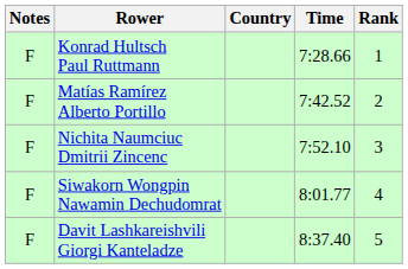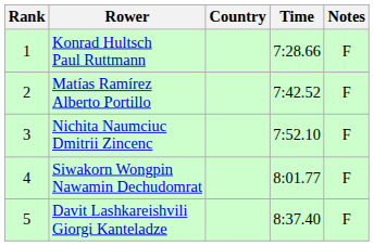 <table class="wikitable" style="text-align:center">
 <tr>
-<th>Notes</th>
+<th>Rank</th>
 <th>Rower</th>
 <th>Country</th>
 <th>Time</th>
-<th>Rank</th>
+<th>Notes</th>
 </tr>
 <tr bgcolor=ccffcc>
-<td>F</td>
+<td>1</td>
 <td align="left"><a href='#'>Konrad Hultsch</a><br><a href='#'>Paul Ruttmann</a></td>
 <td align="left"></td>
 <td>7:28.66</td>
-<td>1</td>
+<td>F</td>
 </tr>
 <tr bgcolor=ccffcc>
-<td>F</td>
+<td>2</td>
 <td align="left"><a href='#'>Matías Ramírez</a><br><a href='#'>Alberto Portillo</a></td>
 <td align="left"></td>
 <td>7:42.52</td>
-<td>2</td>
+<td>F</td>
 </tr>
 <tr bgcolor=ccffcc>
-<td>F</td>
+<td>3</td>
 <td align="left"><a href='#'>Nichita Naumciuc</a><br><a href='#'>Dmitrii Zincenc</a></td>
 <td align="left"></td>
 <td>7:52.10</td>
-<td>3</td>
+<td>F</td>
 </tr>
 <tr bgcolor=ccffcc>
-<td>F</td>
+<td>4</td>
 <td align="left"><a href='#'>Siwakorn Wongpin</a><br><a href='#'>Nawamin Dechudomrat</a></td>
 <td align="left"></td>
 <td>8:01.77</td>
-<td>4</td>
+<td>F</td>
 </tr>
 <tr bgcolor=ccffcc>
-<td>F</td>
+<td>5</td>
 <td align="left"><a href='#'>Davit Lashkareishvili</a><br><a href='#'>Giorgi Kanteladze</a></td>
 <td align="left"></td>
 <td>8:37.40</td>
-<td>5</td>
+<td>F</td>
 </tr>
 </table>
